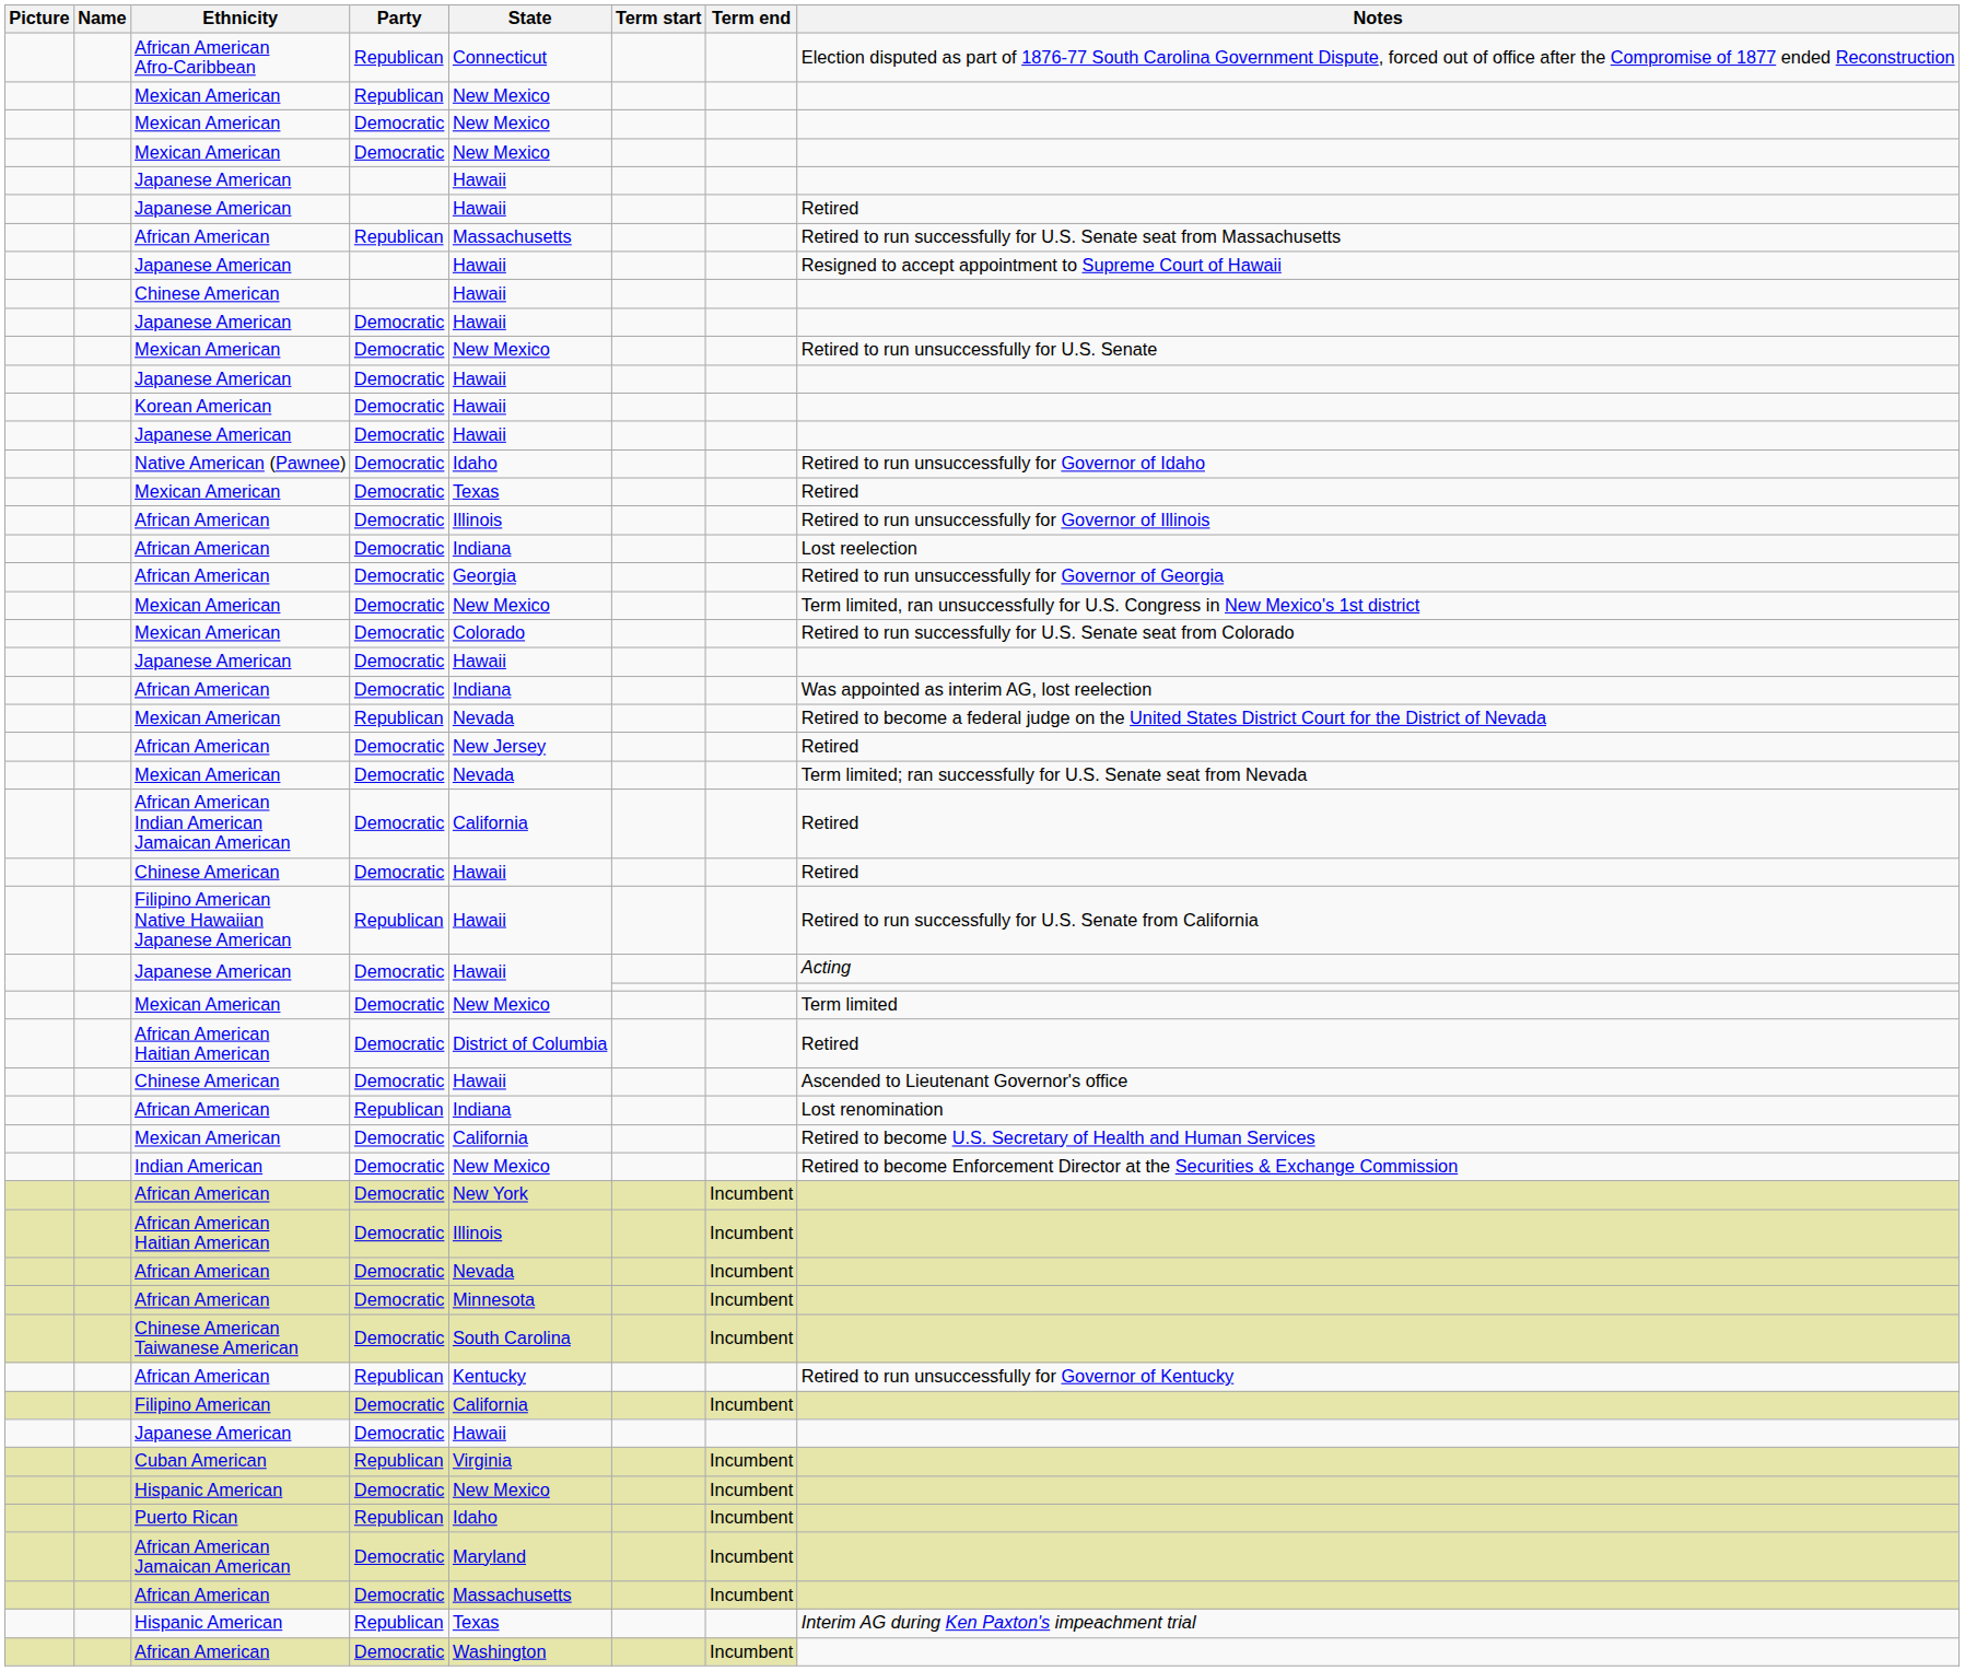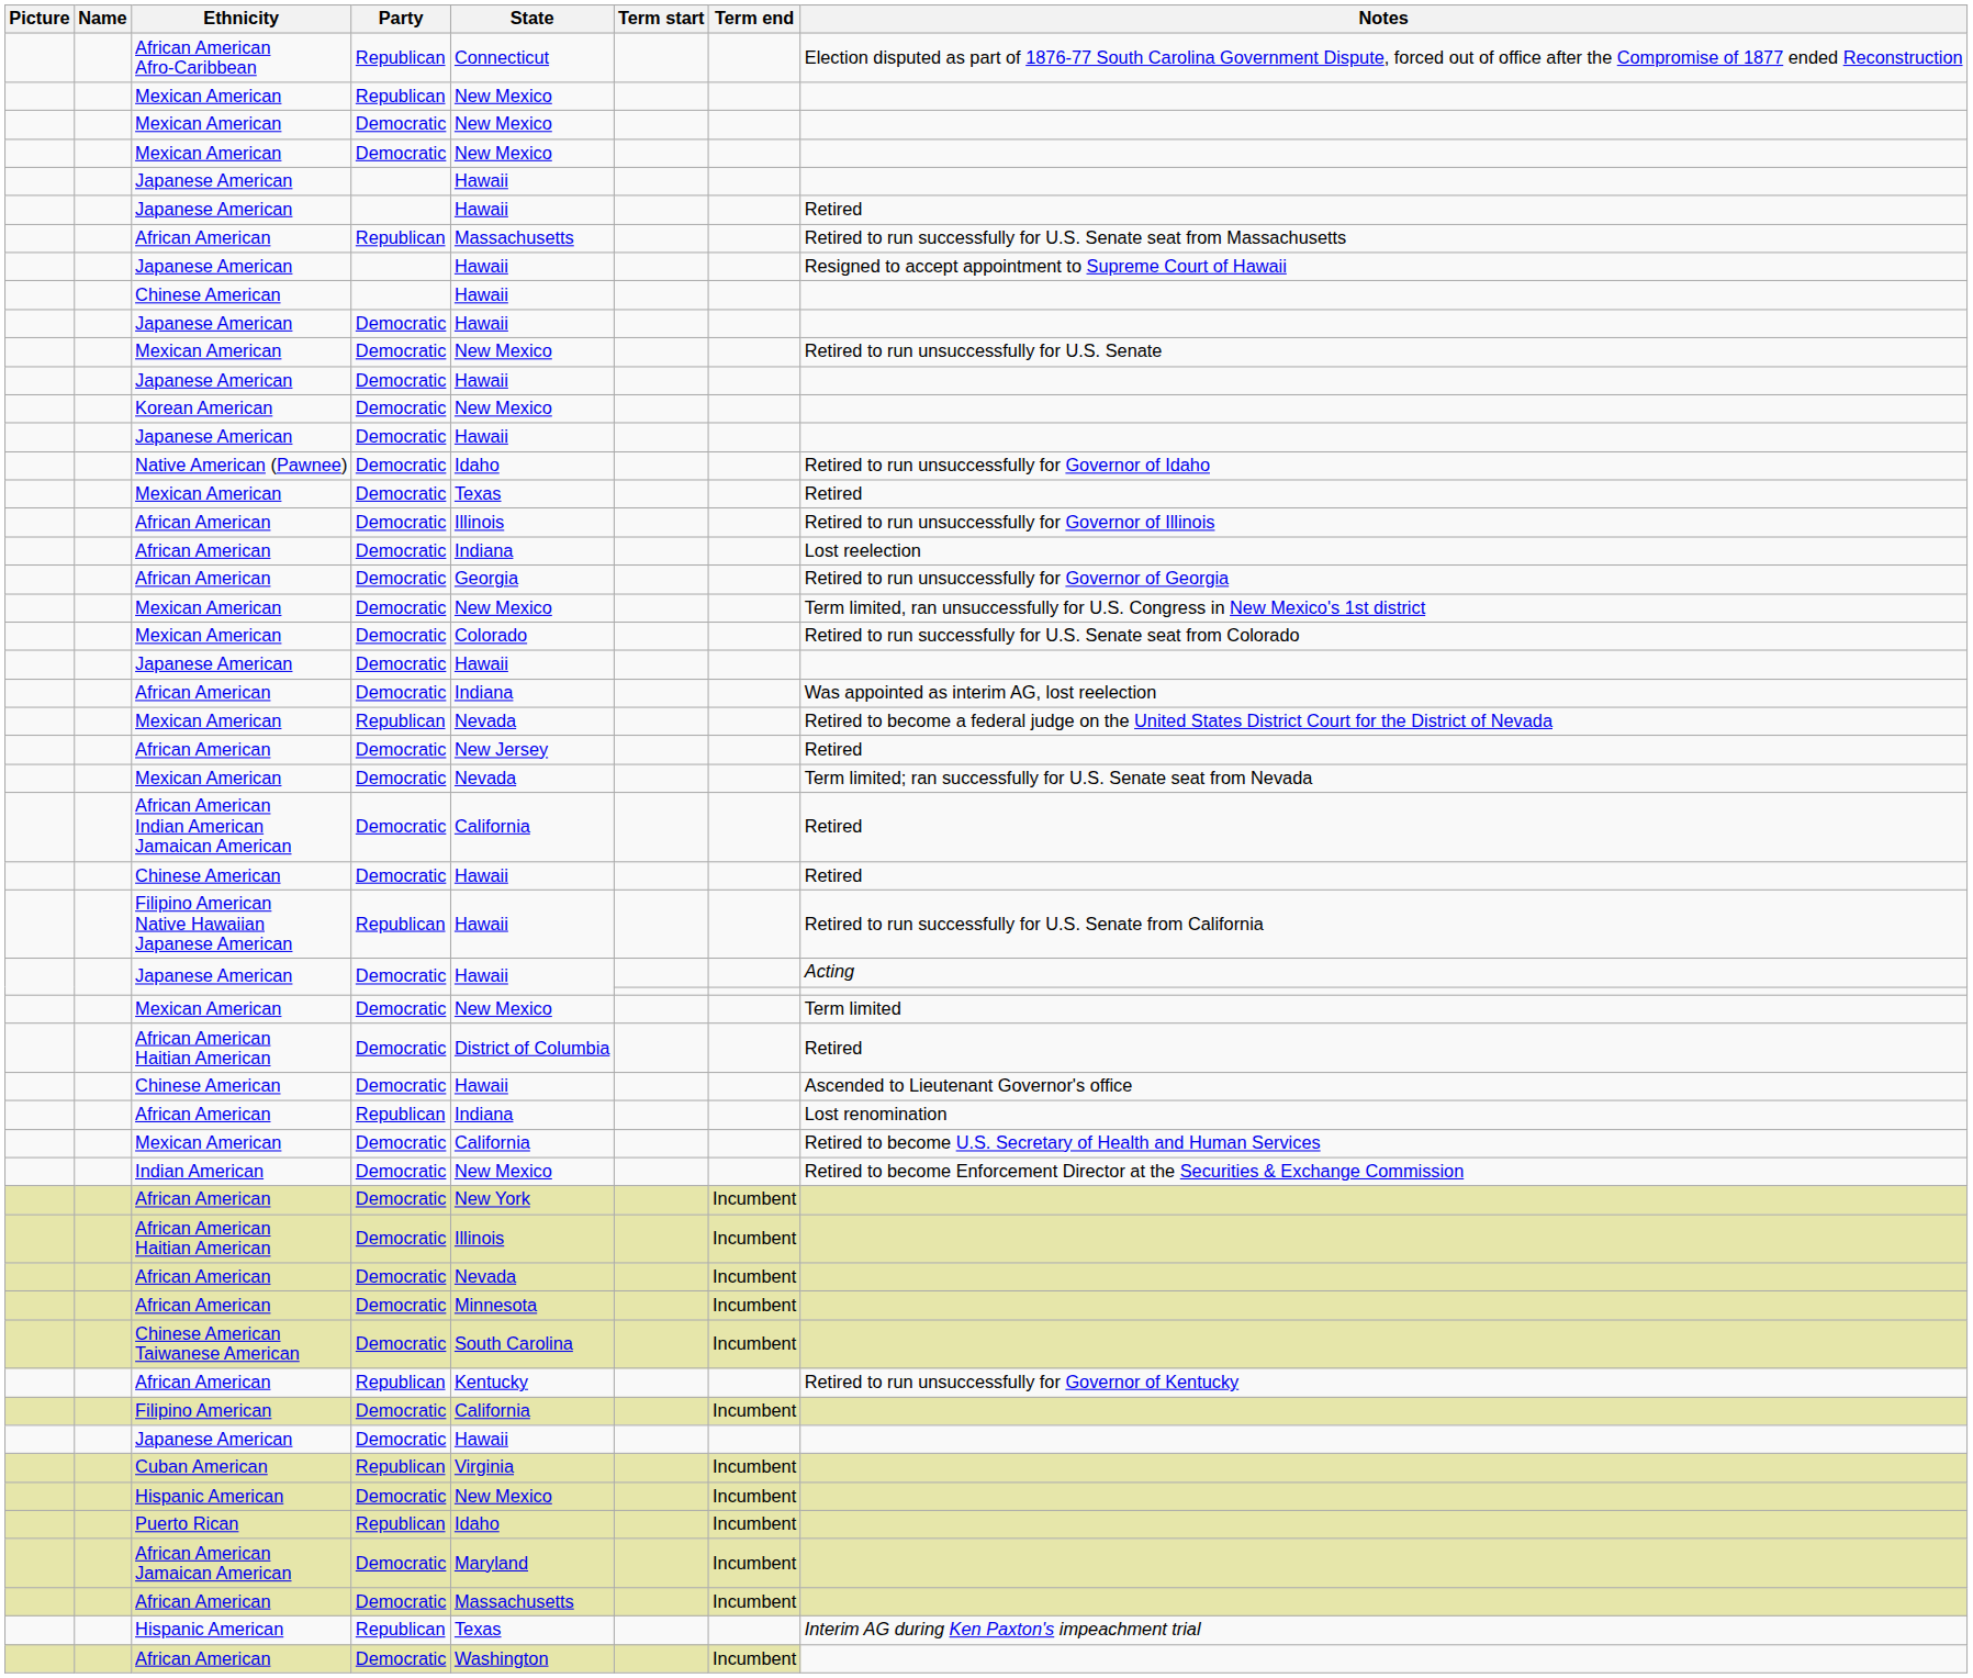 <table class="wikitable sortable">
 <tr>
 <th>Picture</th>
 <th>Name</th>
 <th>Ethnicity</th>
 <th>Party</th>
 <th>State</th>
 <th>Term start</th>
 <th>Term end</th>
 <th>Notes</th>
 </tr>
 <tr>
 <td></td>
 <td></td>
 <td><a href='#'>African American</a><br><a href='#'>Afro-Caribbean</a></td>
 <td><a href='#'>Republican</a></td>
 <td><a href='#'>Connecticut</a></td>
 <td></td>
 <td></td>
 <td>Election disputed as part of <a href='#'>1876-77 South Carolina Government Dispute</a>, forced out of office after the <a href='#'>Compromise of 1877</a> ended <a href='#'>Reconstruction</a></td>
 </tr>
 <tr>
 <td></td>
 <td></td>
 <td><a href='#'>Mexican American</a></td>
 <td><a href='#'>Republican</a></td>
 <td><a href='#'>New Mexico</a></td>
 <td></td>
 <td></td>
 <td></td>
 </tr>
 <tr>
 <td></td>
 <td></td>
 <td><a href='#'>Mexican American</a></td>
 <td><a href='#'>Democratic</a></td>
 <td><a href='#'>New Mexico</a></td>
 <td></td>
 <td></td>
 <td></td>
 </tr>
 <tr>
 <td></td>
 <td></td>
 <td><a href='#'>Mexican American</a></td>
 <td><a href='#'>Democratic</a></td>
 <td><a href='#'>New Mexico</a></td>
 <td></td>
 <td></td>
 <td></td>
 </tr>
 <tr>
 <td></td>
 <td></td>
 <td><a href='#'>Japanese American</a></td>
 <td></td>
 <td><a href='#'>Hawaii</a></td>
 <td></td>
 <td></td>
 <td></td>
 </tr>
 <tr>
 <td></td>
 <td></td>
 <td><a href='#'>Japanese American</a></td>
 <td></td>
 <td><a href='#'>Hawaii</a></td>
 <td></td>
 <td></td>
 <td>Retired</td>
 </tr>
 <tr>
 <td></td>
 <td></td>
 <td><a href='#'>African American</a></td>
 <td><a href='#'>Republican</a></td>
 <td><a href='#'>Massachusetts</a></td>
 <td></td>
 <td></td>
 <td>Retired to run successfully for U.S. Senate seat from Massachusetts</td>
 </tr>
 <tr>
 <td></td>
 <td></td>
 <td><a href='#'>Japanese American</a></td>
 <td></td>
 <td><a href='#'>Hawaii</a></td>
 <td></td>
 <td></td>
 <td>Resigned to accept appointment to <a href='#'>Supreme Court of Hawaii</a></td>
 </tr>
 <tr>
 <td></td>
 <td></td>
 <td><a href='#'>Chinese American</a></td>
 <td></td>
 <td><a href='#'>Hawaii</a></td>
 <td></td>
 <td></td>
 <td></td>
 </tr>
 <tr>
 <td></td>
 <td></td>
 <td><a href='#'>Japanese American</a></td>
 <td><a href='#'>Democratic</a></td>
 <td><a href='#'>Hawaii</a></td>
 <td></td>
 <td></td>
 <td></td>
 </tr>
 <tr>
 <td></td>
 <td></td>
 <td><a href='#'>Mexican American</a></td>
 <td><a href='#'>Democratic</a></td>
 <td><a href='#'>New Mexico</a></td>
 <td></td>
 <td></td>
 <td>Retired to run unsuccessfully for U.S. Senate</td>
 </tr>
 <tr>
 <td></td>
 <td></td>
 <td><a href='#'>Japanese American</a></td>
 <td><a href='#'>Democratic</a></td>
 <td><a href='#'>Hawaii</a></td>
 <td></td>
 <td></td>
 <td></td>
 </tr>
 <tr>
 <td></td>
 <td></td>
 <td><a href='#'>Korean American</a></td>
 <td><a href='#'>Democratic</a></td>
-<td><a href='#'>Hawaii</a></td>
+<td><a href='#'>New Mexico</a></td>
 <td></td>
 <td></td>
 <td></td>
 </tr>
 <tr>
 <td></td>
 <td></td>
 <td><a href='#'>Japanese American</a></td>
 <td><a href='#'>Democratic</a></td>
 <td><a href='#'>Hawaii</a></td>
 <td></td>
 <td></td>
 <td></td>
 </tr>
 <tr>
 <td></td>
 <td></td>
 <td><a href='#'>Native American</a> (<a href='#'>Pawnee</a>)</td>
 <td><a href='#'>Democratic</a></td>
 <td><a href='#'>Idaho</a></td>
 <td></td>
 <td></td>
 <td>Retired to run unsuccessfully for <a href='#'>Governor of Idaho</a></td>
 </tr>
 <tr>
 <td></td>
 <td></td>
 <td><a href='#'>Mexican American</a></td>
 <td><a href='#'>Democratic</a></td>
 <td><a href='#'>Texas</a></td>
 <td></td>
 <td></td>
 <td>Retired</td>
 </tr>
 <tr>
 <td></td>
 <td></td>
 <td><a href='#'>African American</a></td>
 <td><a href='#'>Democratic</a></td>
 <td><a href='#'>Illinois</a></td>
 <td></td>
 <td></td>
 <td>Retired to run unsuccessfully for <a href='#'>Governor of Illinois</a></td>
 </tr>
 <tr>
 <td></td>
 <td></td>
 <td><a href='#'>African American</a></td>
 <td><a href='#'>Democratic</a></td>
 <td><a href='#'>Indiana</a></td>
 <td></td>
 <td></td>
 <td>Lost reelection</td>
 </tr>
 <tr>
 <td></td>
 <td></td>
 <td><a href='#'>African American</a></td>
 <td><a href='#'>Democratic</a></td>
 <td><a href='#'>Georgia</a></td>
 <td></td>
 <td></td>
 <td>Retired to run unsuccessfully for <a href='#'>Governor of Georgia</a></td>
 </tr>
 <tr>
 <td></td>
 <td></td>
 <td><a href='#'>Mexican American</a></td>
 <td><a href='#'>Democratic</a></td>
 <td><a href='#'>New Mexico</a></td>
 <td></td>
 <td></td>
 <td>Term limited, ran unsuccessfully for U.S. Congress in <a href='#'>New Mexico's 1st district</a></td>
 </tr>
 <tr>
 <td></td>
 <td></td>
 <td><a href='#'>Mexican American</a></td>
 <td><a href='#'>Democratic</a></td>
 <td><a href='#'>Colorado</a></td>
 <td></td>
 <td></td>
 <td>Retired to run successfully for U.S. Senate seat from Colorado</td>
 </tr>
 <tr>
 <td></td>
 <td></td>
 <td><a href='#'>Japanese American</a></td>
 <td><a href='#'>Democratic</a></td>
 <td><a href='#'>Hawaii</a></td>
 <td></td>
 <td></td>
 <td></td>
 </tr>
 <tr>
 <td></td>
 <td></td>
 <td><a href='#'>African American</a></td>
 <td><a href='#'>Democratic</a></td>
 <td><a href='#'>Indiana</a></td>
 <td></td>
 <td></td>
 <td>Was appointed as interim AG, lost reelection</td>
 </tr>
 <tr>
 <td></td>
 <td></td>
 <td><a href='#'>Mexican American</a></td>
 <td><a href='#'>Republican</a></td>
 <td><a href='#'>Nevada</a></td>
 <td></td>
 <td></td>
 <td>Retired to become a federal judge on the <a href='#'>United States District Court for the District of Nevada</a></td>
 </tr>
 <tr>
 <td></td>
 <td></td>
 <td><a href='#'>African American</a></td>
 <td><a href='#'>Democratic</a></td>
 <td><a href='#'>New Jersey</a></td>
 <td></td>
 <td></td>
 <td>Retired</td>
 </tr>
 <tr>
 <td></td>
 <td></td>
 <td><a href='#'>Mexican American</a></td>
 <td><a href='#'>Democratic</a></td>
 <td><a href='#'>Nevada</a></td>
 <td></td>
 <td></td>
 <td>Term limited; ran successfully for U.S. Senate seat from Nevada</td>
 </tr>
 <tr>
 <td></td>
 <td></td>
 <td><a href='#'>African American</a><br><a href='#'>Indian American</a><br><a href='#'>Jamaican American</a></td>
 <td><a href='#'>Democratic</a></td>
 <td><a href='#'>California</a></td>
 <td></td>
 <td></td>
 <td>Retired</td>
 </tr>
 <tr>
 <td></td>
 <td></td>
 <td><a href='#'>Chinese American</a></td>
 <td><a href='#'>Democratic</a></td>
 <td><a href='#'>Hawaii</a></td>
 <td></td>
 <td></td>
 <td>Retired</td>
 </tr>
 <tr>
 <td></td>
 <td></td>
 <td><a href='#'>Filipino American</a><br><a href='#'>Native Hawaiian</a><br><a href='#'>Japanese American</a></td>
 <td><a href='#'>Republican</a></td>
 <td><a href='#'>Hawaii</a></td>
 <td></td>
 <td></td>
 <td>Retired to run successfully for U.S. Senate from California</td>
 </tr>
 <tr>
 <td rowspan=2></td>
 <td rowspan=2></td>
 <td rowspan=2><a href='#'>Japanese American</a></td>
 <td rowspan=2 ><a href='#'>Democratic</a></td>
 <td rowspan=2><a href='#'>Hawaii</a></td>
 <td><em></em></td>
 <td><em></em></td>
 <td><em>Acting</em></td>
 </tr>
 <tr>
 <td></td>
 <td></td>
 <td></td>
 </tr>
 <tr>
 <td></td>
 <td></td>
 <td><a href='#'>Mexican American</a></td>
 <td><a href='#'>Democratic</a></td>
 <td><a href='#'>New Mexico</a></td>
 <td></td>
 <td></td>
 <td>Term limited</td>
 </tr>
 <tr>
 <td></td>
 <td></td>
 <td><a href='#'>African American</a><br><a href='#'>Haitian American</a></td>
 <td><a href='#'>Democratic</a></td>
 <td><a href='#'>District of Columbia</a></td>
 <td></td>
 <td></td>
 <td>Retired</td>
 </tr>
 <tr>
 <td></td>
 <td></td>
 <td><a href='#'>Chinese American</a></td>
 <td><a href='#'>Democratic</a></td>
 <td><a href='#'>Hawaii</a></td>
 <td></td>
 <td></td>
 <td>Ascended to Lieutenant Governor's office</td>
 </tr>
 <tr>
 <td></td>
 <td></td>
 <td><a href='#'>African American</a></td>
 <td><a href='#'>Republican</a></td>
 <td><a href='#'>Indiana</a></td>
 <td></td>
 <td></td>
 <td>Lost renomination</td>
 </tr>
 <tr>
 <td></td>
 <td></td>
 <td><a href='#'>Mexican American</a></td>
 <td><a href='#'>Democratic</a></td>
 <td><a href='#'>California</a></td>
 <td></td>
 <td></td>
 <td>Retired to become <a href='#'>U.S. Secretary of Health and Human Services</a></td>
 </tr>
 <tr>
 <td></td>
 <td></td>
 <td><a href='#'>Indian American</a></td>
 <td><a href='#'>Democratic</a></td>
 <td><a href='#'>New Mexico</a></td>
 <td></td>
 <td></td>
 <td>Retired to become Enforcement Director at the <a href='#'>Securities & Exchange Commission</a></td>
 </tr>
 <tr style="background:#e6e6aa;">
 <td></td>
 <td></td>
 <td><a href='#'>African American</a></td>
 <td><a href='#'>Democratic</a></td>
 <td><a href='#'>New York</a></td>
 <td></td>
 <td>Incumbent</td>
 <td></td>
 </tr>
 <tr style="background:#e6e6aa;">
 <td></td>
 <td></td>
 <td><a href='#'>African American</a><br><a href='#'>Haitian American</a></td>
 <td><a href='#'>Democratic</a></td>
 <td><a href='#'>Illinois</a></td>
 <td></td>
 <td>Incumbent</td>
 <td></td>
 </tr>
 <tr style="background:#e6e6aa;">
 <td></td>
 <td></td>
 <td><a href='#'>African American</a></td>
 <td><a href='#'>Democratic</a></td>
 <td><a href='#'>Nevada</a></td>
 <td></td>
 <td>Incumbent</td>
 <td></td>
 </tr>
 <tr style="background:#e6e6aa;">
 <td></td>
 <td></td>
 <td><a href='#'>African American</a></td>
 <td><a href='#'>Democratic</a></td>
 <td><a href='#'>Minnesota</a></td>
 <td></td>
 <td>Incumbent</td>
 <td></td>
 </tr>
 <tr style="background:#e6e6aa;">
 <td></td>
 <td></td>
 <td><a href='#'>Chinese American</a><br><a href='#'>Taiwanese American</a></td>
 <td><a href='#'>Democratic</a></td>
 <td><a href='#'>South Carolina</a></td>
 <td></td>
 <td>Incumbent</td>
 <td></td>
 </tr>
 <tr>
 <td></td>
 <td></td>
 <td><a href='#'>African American</a></td>
 <td><a href='#'>Republican</a></td>
 <td><a href='#'>Kentucky</a></td>
 <td></td>
 <td></td>
 <td>Retired to run unsuccessfully for <a href='#'>Governor of Kentucky</a></td>
 </tr>
 <tr style="background:#e6e6aa;">
 <td></td>
 <td></td>
 <td><a href='#'>Filipino American</a></td>
 <td><a href='#'>Democratic</a></td>
 <td><a href='#'>California</a></td>
 <td></td>
 <td>Incumbent</td>
 <td></td>
 </tr>
 <tr>
 <td></td>
 <td></td>
 <td><a href='#'>Japanese American</a></td>
 <td><a href='#'>Democratic</a></td>
 <td><a href='#'>Hawaii</a></td>
 <td></td>
 <td></td>
 <td></td>
 </tr>
 <tr style="background:#e6e6aa;">
 <td></td>
 <td></td>
 <td><a href='#'>Cuban American</a></td>
 <td><a href='#'>Republican</a></td>
 <td><a href='#'>Virginia</a></td>
 <td></td>
 <td>Incumbent</td>
 <td></td>
 </tr>
 <tr style="background:#e6e6aa;">
 <td></td>
 <td></td>
 <td><a href='#'>Hispanic American</a></td>
 <td><a href='#'>Democratic</a></td>
 <td><a href='#'>New Mexico</a></td>
 <td></td>
 <td>Incumbent</td>
 <td></td>
 </tr>
 <tr style="background:#e6e6aa;">
 <td></td>
 <td></td>
 <td><a href='#'>Puerto Rican</a></td>
 <td><a href='#'>Republican</a></td>
 <td><a href='#'>Idaho</a></td>
 <td></td>
 <td>Incumbent</td>
 <td></td>
 </tr>
 <tr style="background:#e6e6aa;">
 <td></td>
 <td></td>
 <td><a href='#'>African American</a><br><a href='#'>Jamaican American</a></td>
 <td><a href='#'>Democratic</a></td>
 <td><a href='#'>Maryland</a></td>
 <td></td>
 <td>Incumbent</td>
 <td></td>
 </tr>
 <tr style="background:#e6e6aa;">
 <td></td>
 <td></td>
 <td><a href='#'>African American</a></td>
 <td><a href='#'>Democratic</a></td>
 <td><a href='#'>Massachusetts</a></td>
 <td></td>
 <td>Incumbent</td>
 <td></td>
 </tr>
 <tr>
 <td></td>
 <td><em></em></td>
 <td><a href='#'>Hispanic American</a></td>
 <td><a href='#'>Republican</a></td>
 <td><a href='#'>Texas</a></td>
 <td></td>
 <td></td>
 <td><em>Interim AG during <a href='#'>Ken Paxton's</a> impeachment trial</em></td>
 </tr>
 <tr style="background:#e6e6aa;">
 <td></td>
 <td></td>
 <td><a href='#'>African American</a></td>
 <td><a href='#'>Democratic</a></td>
 <td><a href='#'> Washington</a></td>
 <td></td>
 <td>Incumbent</td>
 </tr>
 </table>
